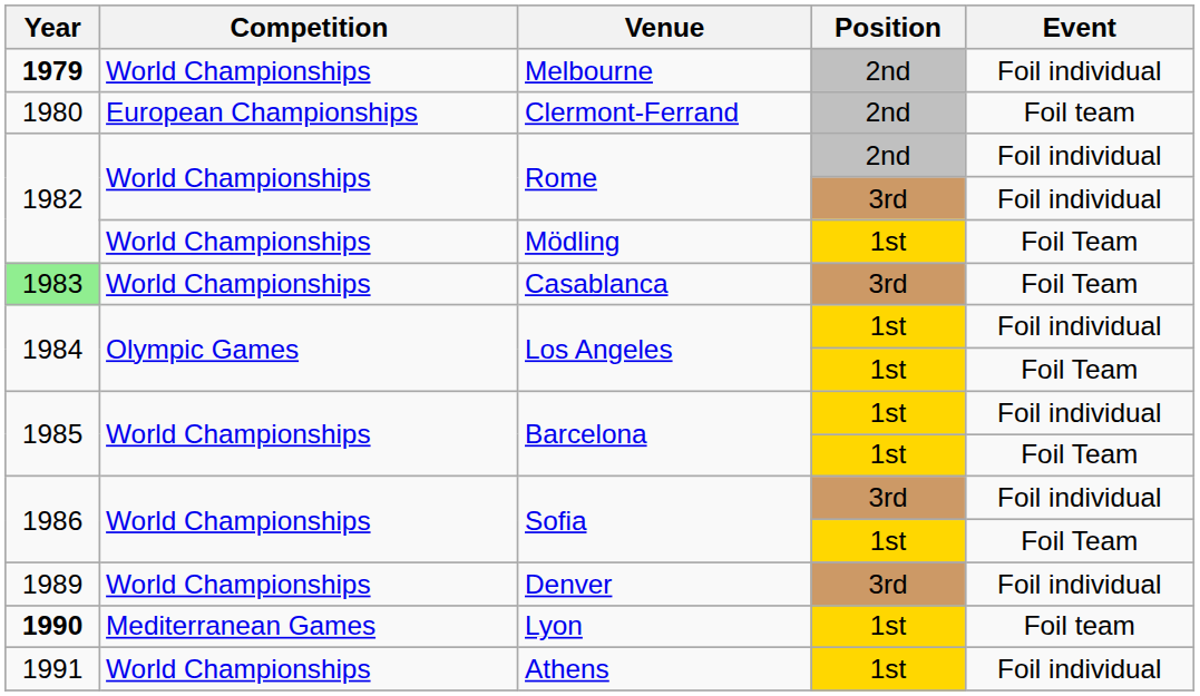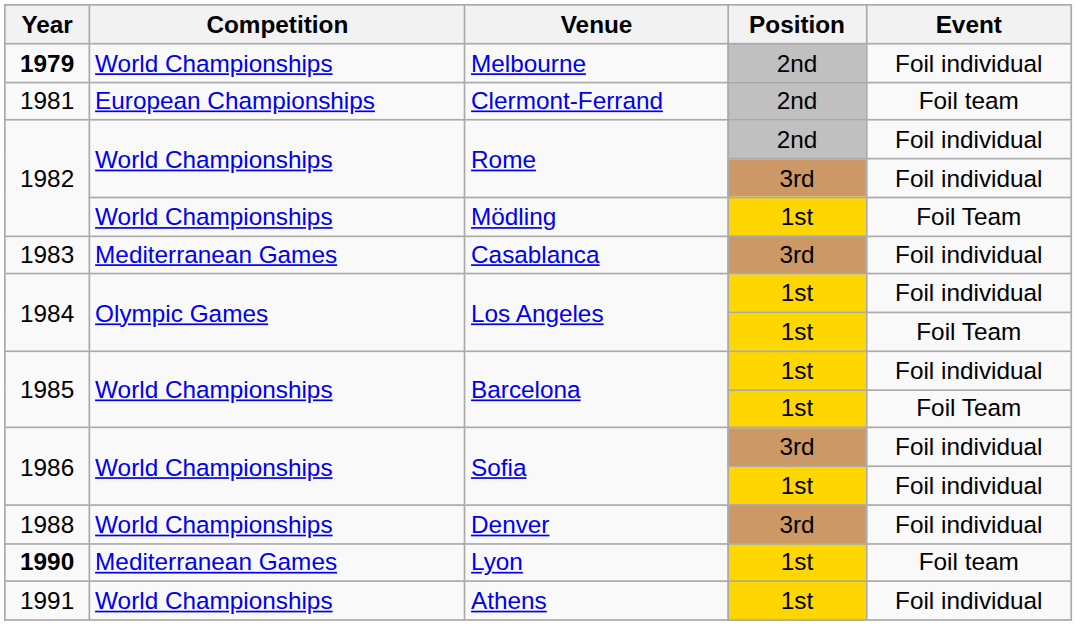 <table class="wikitable" width=50% style="font-size:90%; text-align:center;">
 <tr>
 <th>Year</th>
 <th>Competition</th>
 <th>Venue</th>
 <th>Position</th>
 <th>Event</th>
 </tr>
 <tr>
 <td rowspan=1><strong>1979</strong></td>
 <td rowspan=1 align=left><a href='#'>World Championships</a></td>
 <td rowspan=1 align=left> <a href='#'>Melbourne</a></td>
 <td bgcolor=silver>2nd</td>
 <td>Foil individual</td>
 </tr>
 <tr>
-<td rowspan=1>1980</td>
+<td rowspan=1>1981</td>
 <td rowspan=1 align=left><a href='#'>European Championships</a></td>
 <td rowspan=1 align=left> <a href='#'>Clermont-Ferrand</a></td>
 <td bgcolor=silver>2nd</td>
 <td>Foil team</td>
 </tr>
 <tr>
 <td rowspan=3>1982</td>
 <td rowspan=2 align=left><a href='#'>World Championships</a></td>
 <td rowspan=2 align=left> <a href='#'>Rome</a></td>
 <td bgcolor=silver>2nd</td>
 <td>Foil individual</td>
 </tr>
 <tr>
 <td bgcolor=cc9966>3rd</td>
 <td>Foil individual</td>
 </tr>
 <tr>
 <td rowspan=1 align=left><a href='#'>World Championships</a></td>
 <td rowspan=1 align=left> <a href='#'>Mödling</a></td>
 <td bgcolor=gold>1st</td>
 <td>Foil Team</td>
 </tr>
 <tr>
-<td rowspan=1 style="background: lightgreen;">1983</td>
-<td rowspan=1 align=left><a href='#'>World Championships</a></td>
+<td rowspan=1>1983</td>
+<td rowspan=1 align=left><a href='#'>Mediterranean Games</a></td>
 <td rowspan=1 align=left> <a href='#'>Casablanca</a></td>
 <td bgcolor=cc9966>3rd</td>
-<td>Foil Team</td>
+<td>Foil individual</td>
 </tr>
 <tr>
 <td rowspan=2>1984</td>
 <td rowspan=2 align=left><a href='#'>Olympic Games</a></td>
 <td rowspan=2 align=left> <a href='#'>Los Angeles</a></td>
 <td bgcolor=gold>1st</td>
 <td>Foil individual</td>
 </tr>
 <tr>
 <td bgcolor=gold>1st</td>
 <td>Foil Team</td>
 </tr>
 <tr>
 <td rowspan=2>1985</td>
 <td rowspan=2 align=left><a href='#'>World Championships</a></td>
 <td rowspan=2 align=left> <a href='#'>Barcelona</a></td>
 <td bgcolor=gold>1st</td>
 <td>Foil individual</td>
 </tr>
 <tr>
 <td bgcolor=gold>1st</td>
 <td>Foil Team</td>
 </tr>
 <tr>
 <td rowspan=2>1986</td>
 <td rowspan=2 align=left><a href='#'>World Championships</a></td>
 <td rowspan=2 align=left> <a href='#'>Sofia</a></td>
 <td bgcolor=cc9966>3rd</td>
 <td>Foil individual</td>
 </tr>
 <tr>
 <td bgcolor=gold>1st</td>
-<td>Foil Team</td>
+<td>Foil individual</td>
 </tr>
 <tr>
-<td rowspan=1>1989</td>
+<td rowspan=1>1988</td>
 <td rowspan=1 align=left><a href='#'>World Championships</a></td>
 <td rowspan=1 align=left> <a href='#'>Denver</a></td>
 <td bgcolor=cc9966>3rd</td>
 <td>Foil individual</td>
 </tr>
 <tr>
 <td rowspan=1><strong>1990</strong></td>
 <td rowspan=1 align=left><a href='#'>Mediterranean Games</a></td>
 <td rowspan=1 align=left> <a href='#'>Lyon</a></td>
 <td bgcolor=gold>1st</td>
 <td>Foil team</td>
 </tr>
 <tr>
 <td rowspan=1>1991</td>
 <td rowspan=1 align=left><a href='#'>World Championships</a></td>
 <td rowspan=1 align=left> <a href='#'>Athens</a></td>
 <td bgcolor=gold>1st</td>
 <td>Foil individual</td>
 </tr>
 </table>
